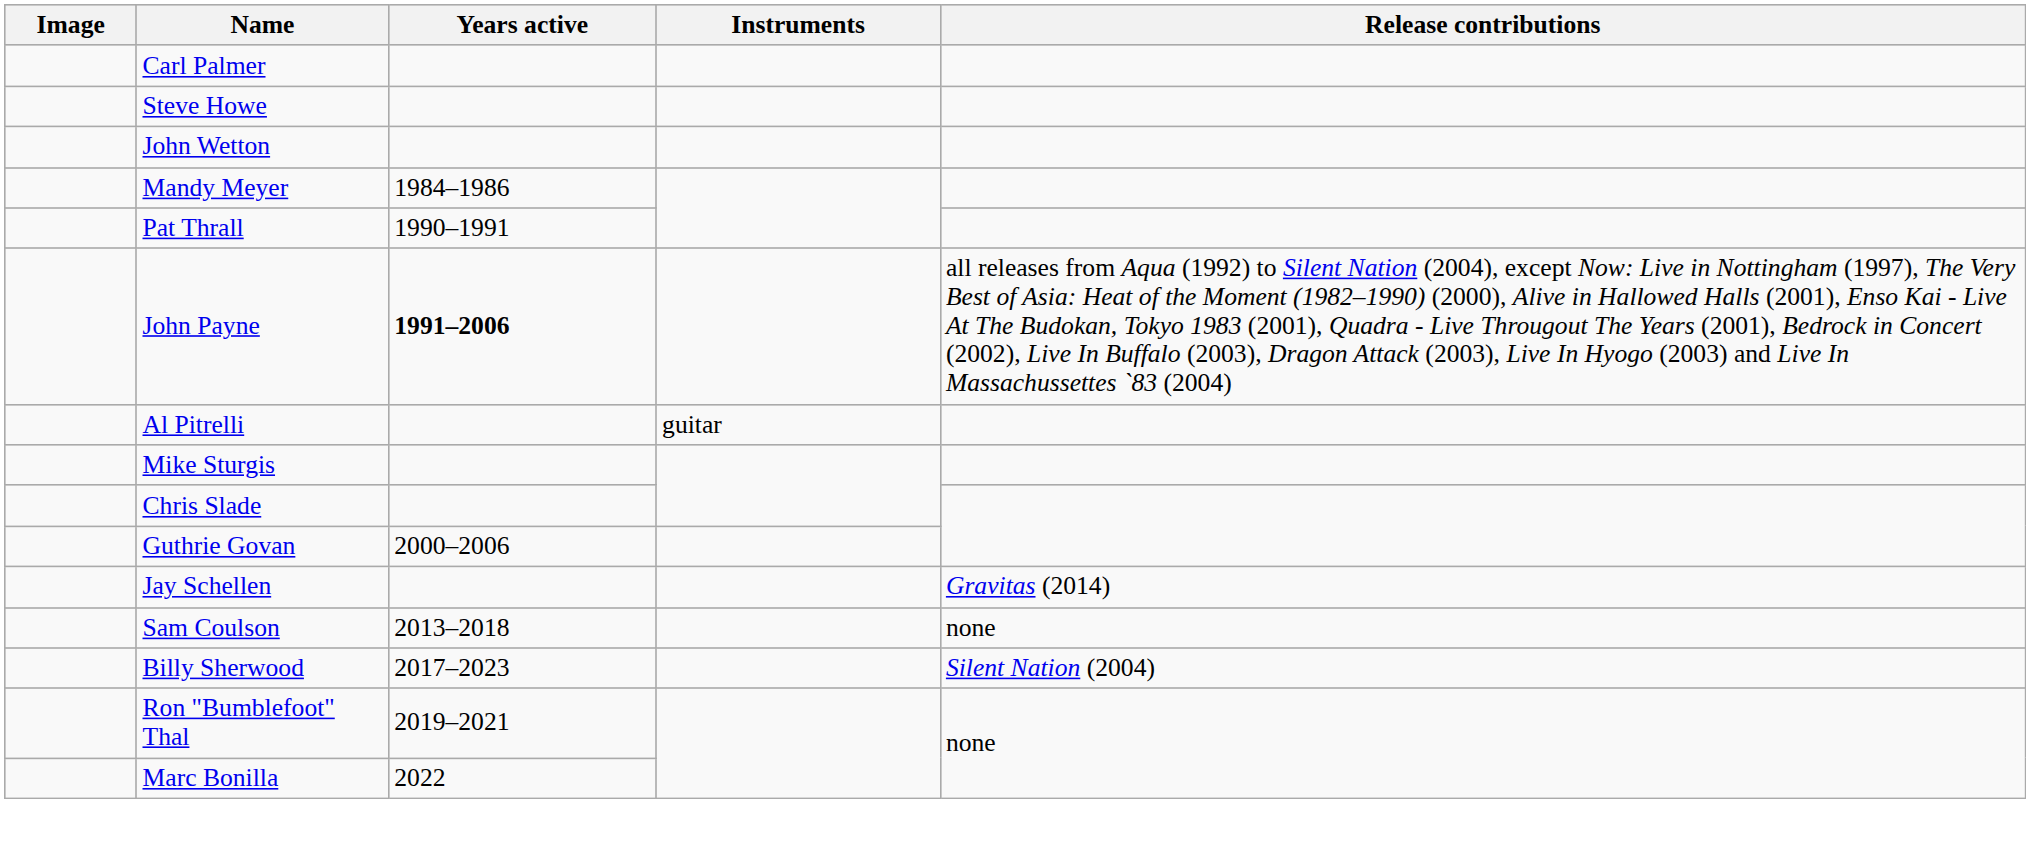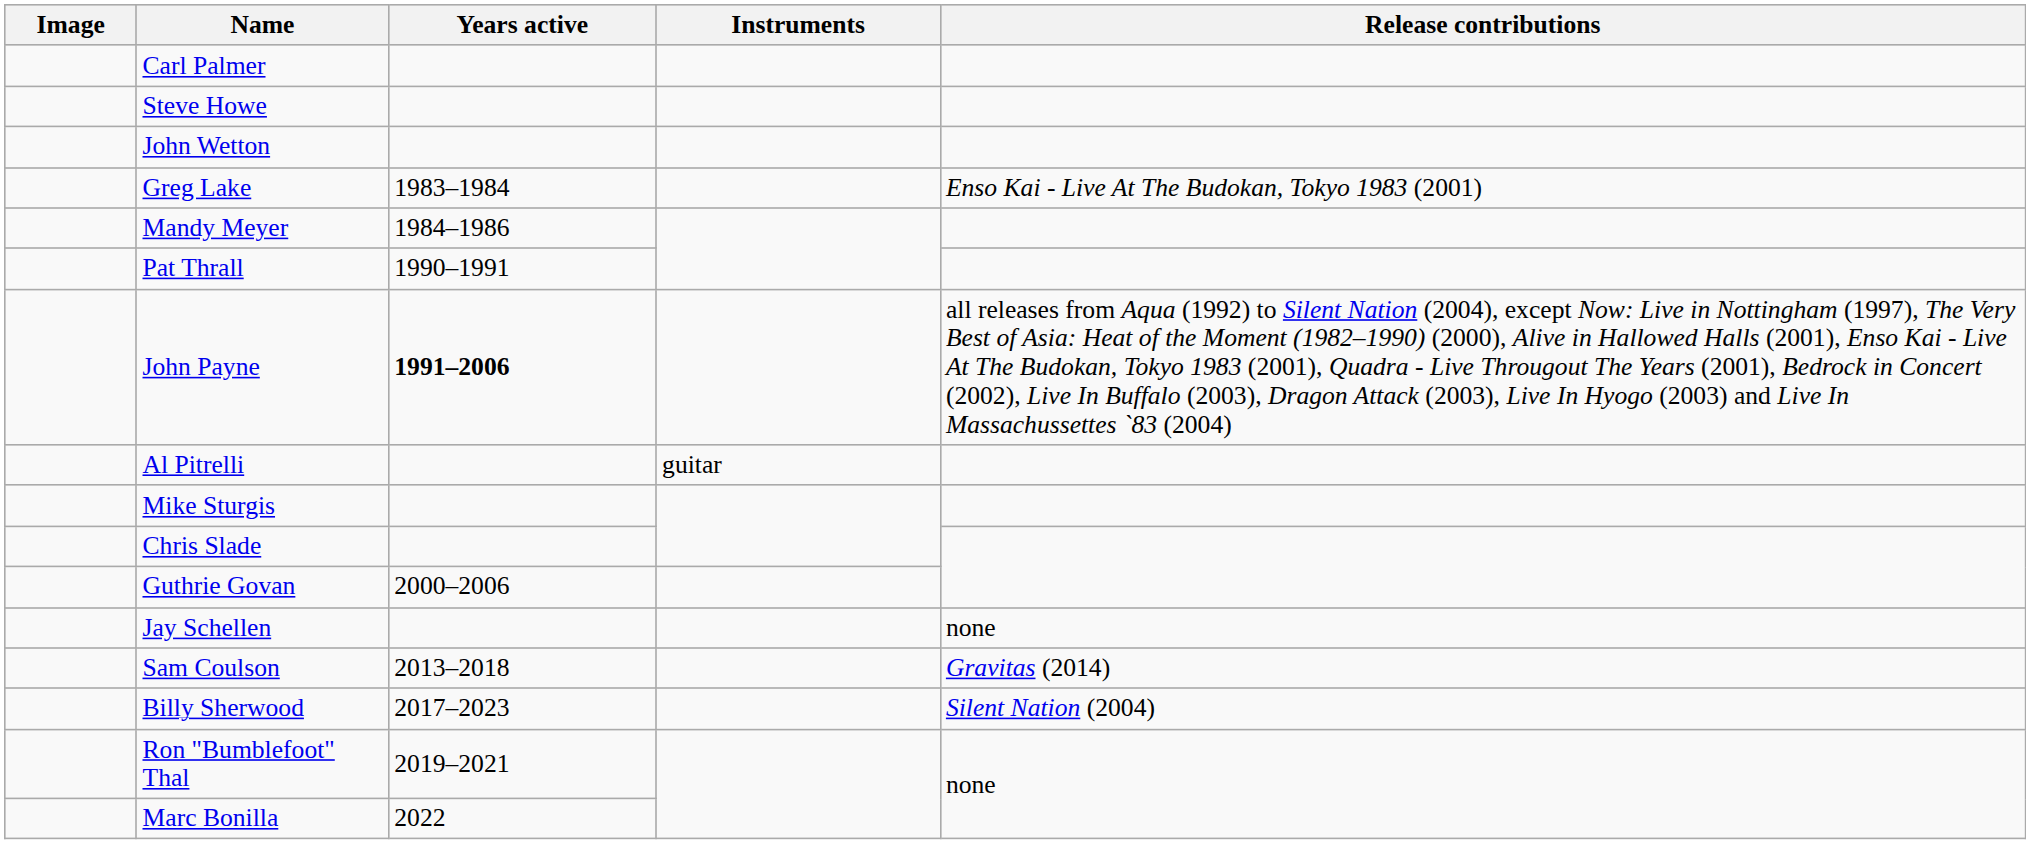 <table class="wikitable" width="100%" border="1">
 <tr>
 <th width="75">Image</th>
 <th width="150">Name</th>
 <th width="160">Years active</th>
 <th width="170">Instruments</th>
 <th>Release contributions</th>
 </tr>
 <tr>
 <td></td>
 <td><a href='#'>Carl Palmer</a></td>
 <td></td>
 <td></td>
 <td></td>
 </tr>
 <tr>
 <td></td>
 <td><a href='#'>Steve Howe</a></td>
 <td></td>
 <td></td>
 <td></td>
 </tr>
 <tr>
 <td></td>
 <td><a href='#'>John Wetton</a></td>
 <td></td>
 <td></td>
 <td></td>
+</tr>
+<tr>
+<td></td>
+<td><a href='#'>Greg Lake</a></td>
+<td>1983–1984 </td>
+<td></td>
+<td><em>Enso Kai - Live At The Budokan, Tokyo 1983</em> (2001)</td>
 </tr>
 <tr>
 <td></td>
 <td><a href='#'>Mandy Meyer</a></td>
 <td>1984–1986</td>
 <td rowspan="2"></td>
 <td></td>
 </tr>
 <tr>
 <td></td>
 <td><a href='#'>Pat Thrall</a></td>
 <td>1990–1991</td>
 <td></td>
 </tr>
 <tr>
 <td></td>
 <td><a href='#'>John Payne</a></td>
 <td><strong>1991–2006</strong></td>
 <td></td>
 <td>all releases from <em>Aqua</em> (1992) to <em><a href='#'>Silent Nation</a></em> (2004), except <em>Now: Live in Nottingham</em> (1997), <em>The Very Best of Asia: Heat of the Moment (1982–1990)</em> (2000), <em>Alive in Hallowed Halls</em> (2001), <em>Enso Kai - Live At The Budokan, Tokyo 1983</em> (2001), <em>Quadra - Live Througout The Years</em> (2001), <em>Bedrock in Concert</em> (2002), <em>Live In Buffalo</em> (2003), <em>Dragon Attack</em> (2003), <em>Live In Hyogo</em> (2003) and <em>Live In Massachussettes `83</em> (2004)</td>
 </tr>
 <tr>
 <td></td>
 <td><a href='#'>Al Pitrelli</a></td>
 <td></td>
 <td>guitar</td>
 <td></td>
 </tr>
 <tr>
 <td></td>
 <td><a href='#'>Mike Sturgis</a></td>
 <td></td>
 <td rowspan="2"></td>
 <td></td>
 </tr>
 <tr>
 <td></td>
 <td><a href='#'>Chris Slade</a></td>
 <td></td>
 <td rowspan="2"></td>
 </tr>
 <tr>
 <td></td>
 <td><a href='#'>Guthrie Govan</a></td>
 <td>2000–2006</td>
 <td></td>
 </tr>
 <tr>
 <td></td>
 <td><a href='#'>Jay Schellen</a></td>
 <td></td>
 <td></td>
-<td><em><a href='#'>Gravitas</a></em> (2014)</td>
+<td>none</td>
 </tr>
 <tr>
 <td></td>
 <td><a href='#'>Sam Coulson</a></td>
 <td>2013–2018</td>
 <td></td>
-<td>none</td>
+<td><em><a href='#'>Gravitas</a></em> (2014)</td>
 </tr>
 <tr>
 <td></td>
 <td><a href='#'>Billy Sherwood</a></td>
 <td>2017–2023 </td>
 <td></td>
 <td><em><a href='#'>Silent Nation</a></em> (2004)</td>
 </tr>
 <tr>
 <td></td>
 <td><a href='#'>Ron "Bumblefoot" Thal</a></td>
 <td>2019–2021</td>
 <td rowspan="2"></td>
 <td rowspan="2">none</td>
 </tr>
 <tr>
 <td></td>
 <td><a href='#'>Marc Bonilla</a></td>
 <td>2022</td>
 </tr>
 </table>
